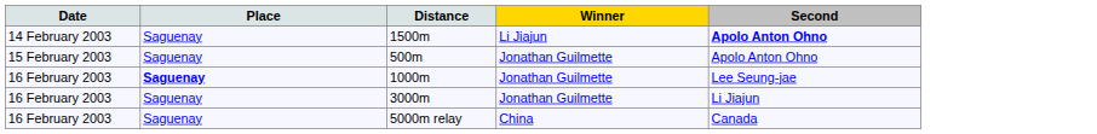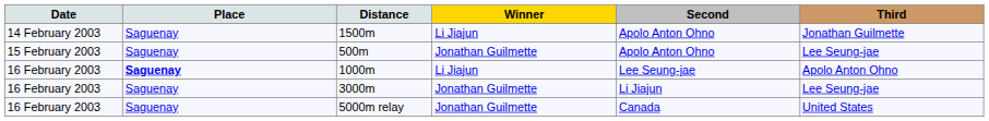 <table bgcolor="#f7f8ff" cellpadding="3" cellspacing="0" border="1" style="font-size: 95%; border: gray solid 1px; border-collapse: collapse;">
 <tr bgcolor="#CCCCCC">
 <td align="center" bgcolor="#DCE5E5" width="150"><strong>Date</strong></td>
 <td align="center" bgcolor="#DCE5E5" width="280"><strong>Place</strong></td>
 <td align="center" bgcolor="#DCE5E5" width="120"><strong>Distance</strong></td>
 <td align="center" bgcolor="gold" width="240"><strong>Winner</strong></td>
 <td align="center" bgcolor="silver" width="240"><strong>Second</strong></td>
+<td align="center" bgcolor="CC9966" width="240"><strong>Third</strong></td>
 </tr>
 <tr align="left">
 <td>14 February 2003</td>
 <td> <a href='#'>Saguenay</a></td>
 <td>1500m</td>
 <td> <a href='#'>Li Jiajun</a></td>
-<td><strong> <a href='#'>Apolo Anton Ohno</a></strong></td>
+<td> <a href='#'>Apolo Anton Ohno</a></td>
+<td> <a href='#'>Jonathan Guilmette</a></td>
 </tr>
 <tr align="left">
 <td>15 February 2003</td>
 <td> <a href='#'>Saguenay</a></td>
 <td>500m</td>
 <td> <a href='#'>Jonathan Guilmette</a></td>
 <td> <a href='#'>Apolo Anton Ohno</a></td>
+<td> <a href='#'>Lee Seung-jae</a></td>
 </tr>
 <tr align="left">
 <td>16 February 2003</td>
 <td><strong> <a href='#'>Saguenay</a></strong></td>
 <td>1000m</td>
-<td> <a href='#'>Jonathan Guilmette</a></td>
+<td> <a href='#'>Li Jiajun</a></td>
 <td> <a href='#'>Lee Seung-jae</a></td>
+<td> <a href='#'>Apolo Anton Ohno</a></td>
 </tr>
 <tr align="left">
 <td>16 February 2003</td>
 <td> <a href='#'>Saguenay</a></td>
 <td>3000m</td>
 <td> <a href='#'>Jonathan Guilmette</a></td>
 <td> <a href='#'>Li Jiajun</a></td>
+<td> <a href='#'>Lee Seung-jae</a></td>
 </tr>
 <tr align="left">
 <td>16 February 2003</td>
 <td> <a href='#'>Saguenay</a></td>
 <td>5000m relay</td>
-<td> <a href='#'>China</a></td>
+<td> <a href='#'>Jonathan Guilmette</a></td>
 <td> <a href='#'>Canada</a></td>
+<td> <a href='#'>United States</a></td>
 </tr>
 </table>
